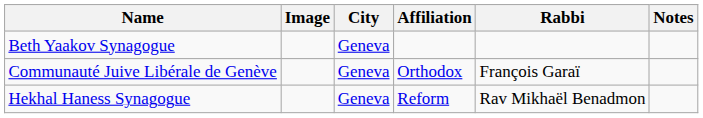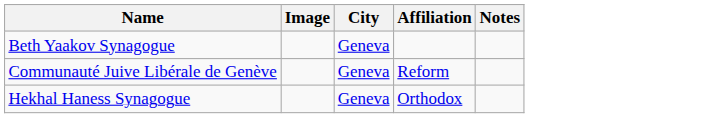 <table class="wikitable sortable">
 <tr>
 <th>Name</th>
 <th class="unsortable">Image</th>
 <th>City</th>
 <th>Affiliation</th>
-<th>Rabbi</th>
 <th>Notes</th>
 </tr>
 <tr>
 <td><a href='#'>Beth Yaakov Synagogue</a></td>
 <td></td>
 <td><a href='#'>Geneva</a></td>
 <td></td>
 <td></td>
-<td></td>
 </tr>
 <tr>
 <td><a href='#'>Communauté Juive Libérale de Genève</a></td>
 <td></td>
 <td><a href='#'>Geneva</a></td>
-<td><a href='#'>Orthodox</a></td>
-<td>François Garaï</td>
+<td><a href='#'>Reform</a></td>
 <td></td>
 </tr>
 <tr>
 <td><a href='#'>Hekhal Haness Synagogue</a></td>
 <td></td>
 <td><a href='#'>Geneva</a></td>
-<td><a href='#'>Reform</a></td>
-<td>Rav Mikhaël Benadmon</td>
+<td><a href='#'>Orthodox</a></td>
 <td></td>
 </tr>
 </table>
